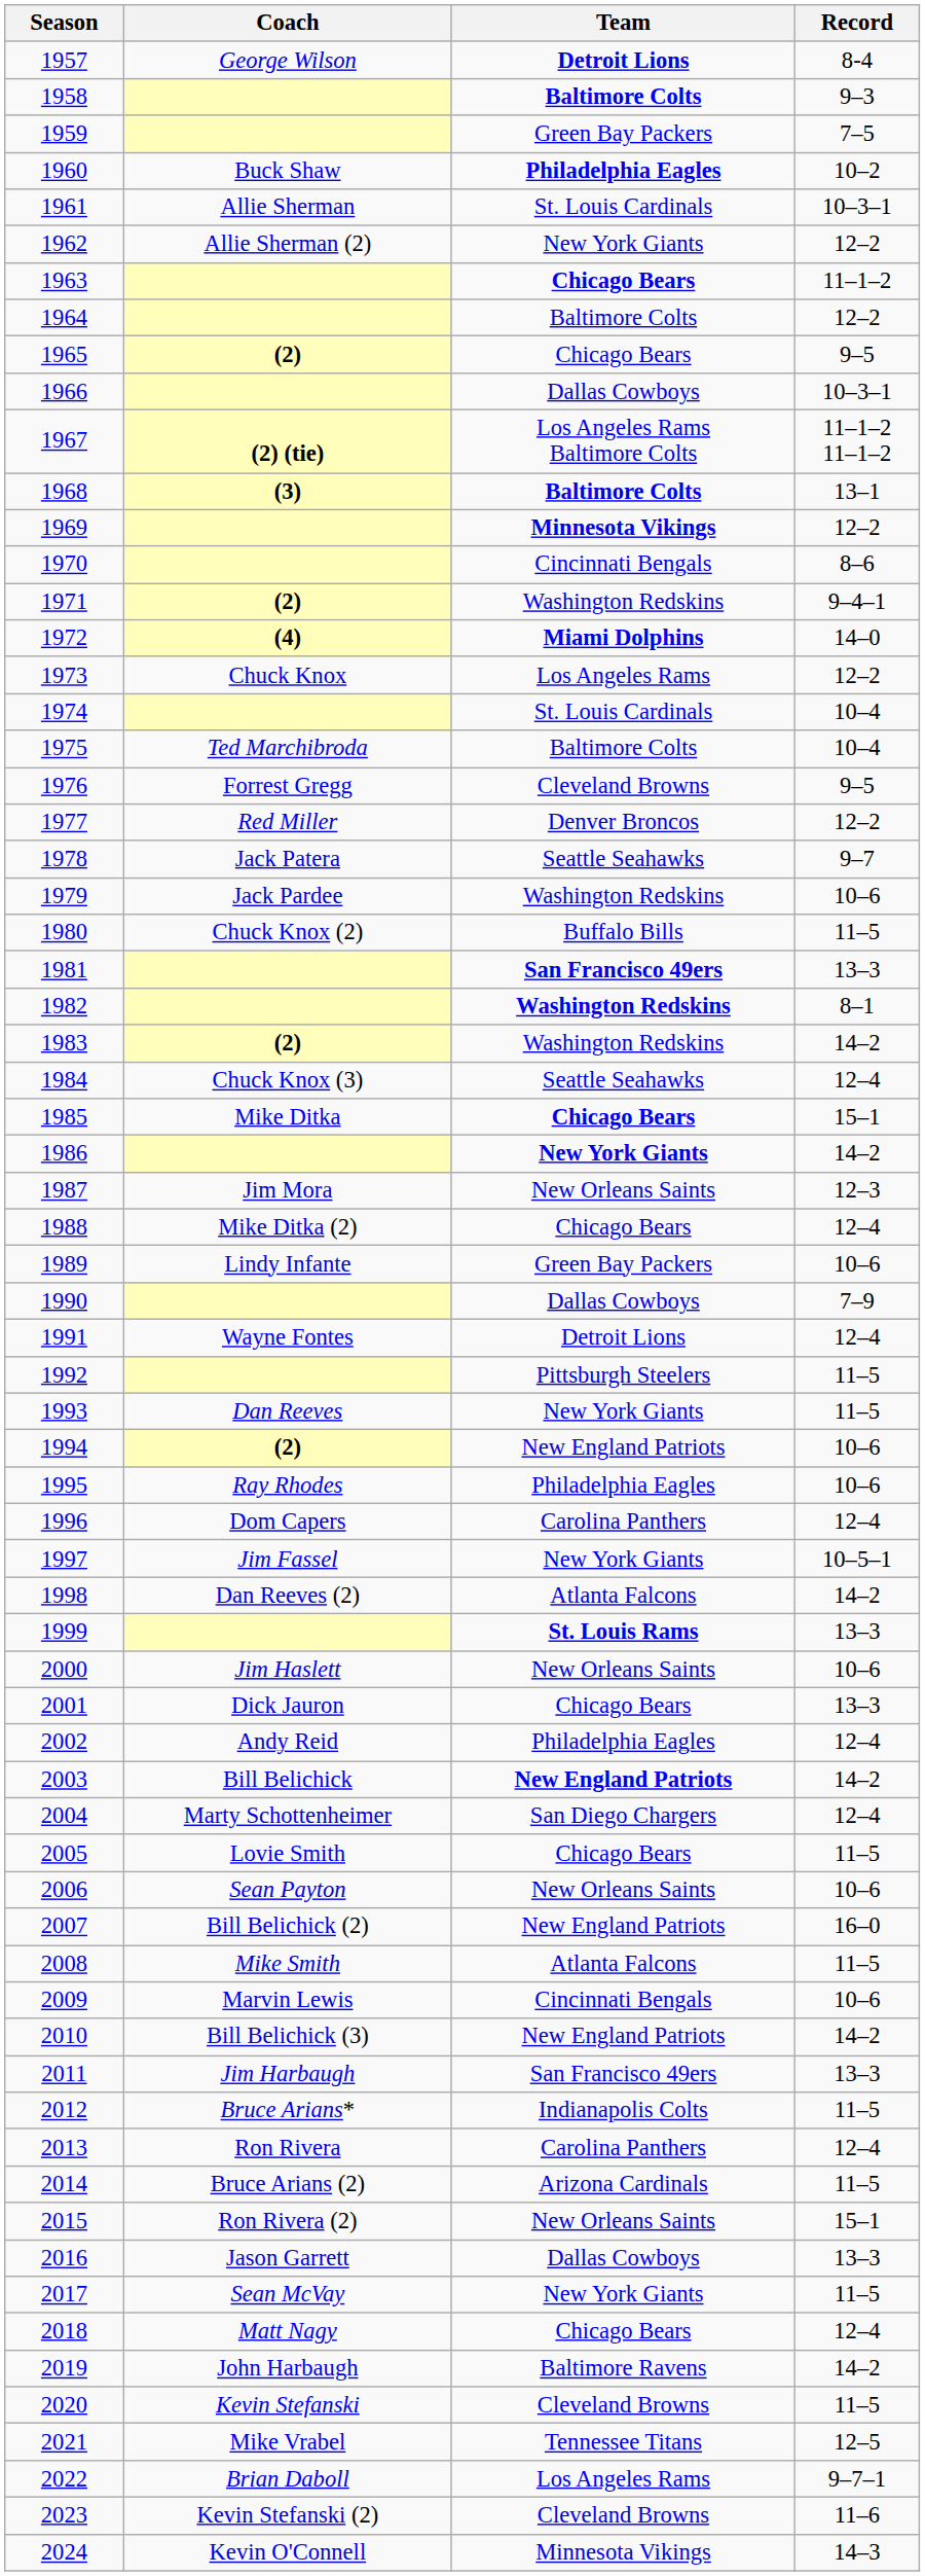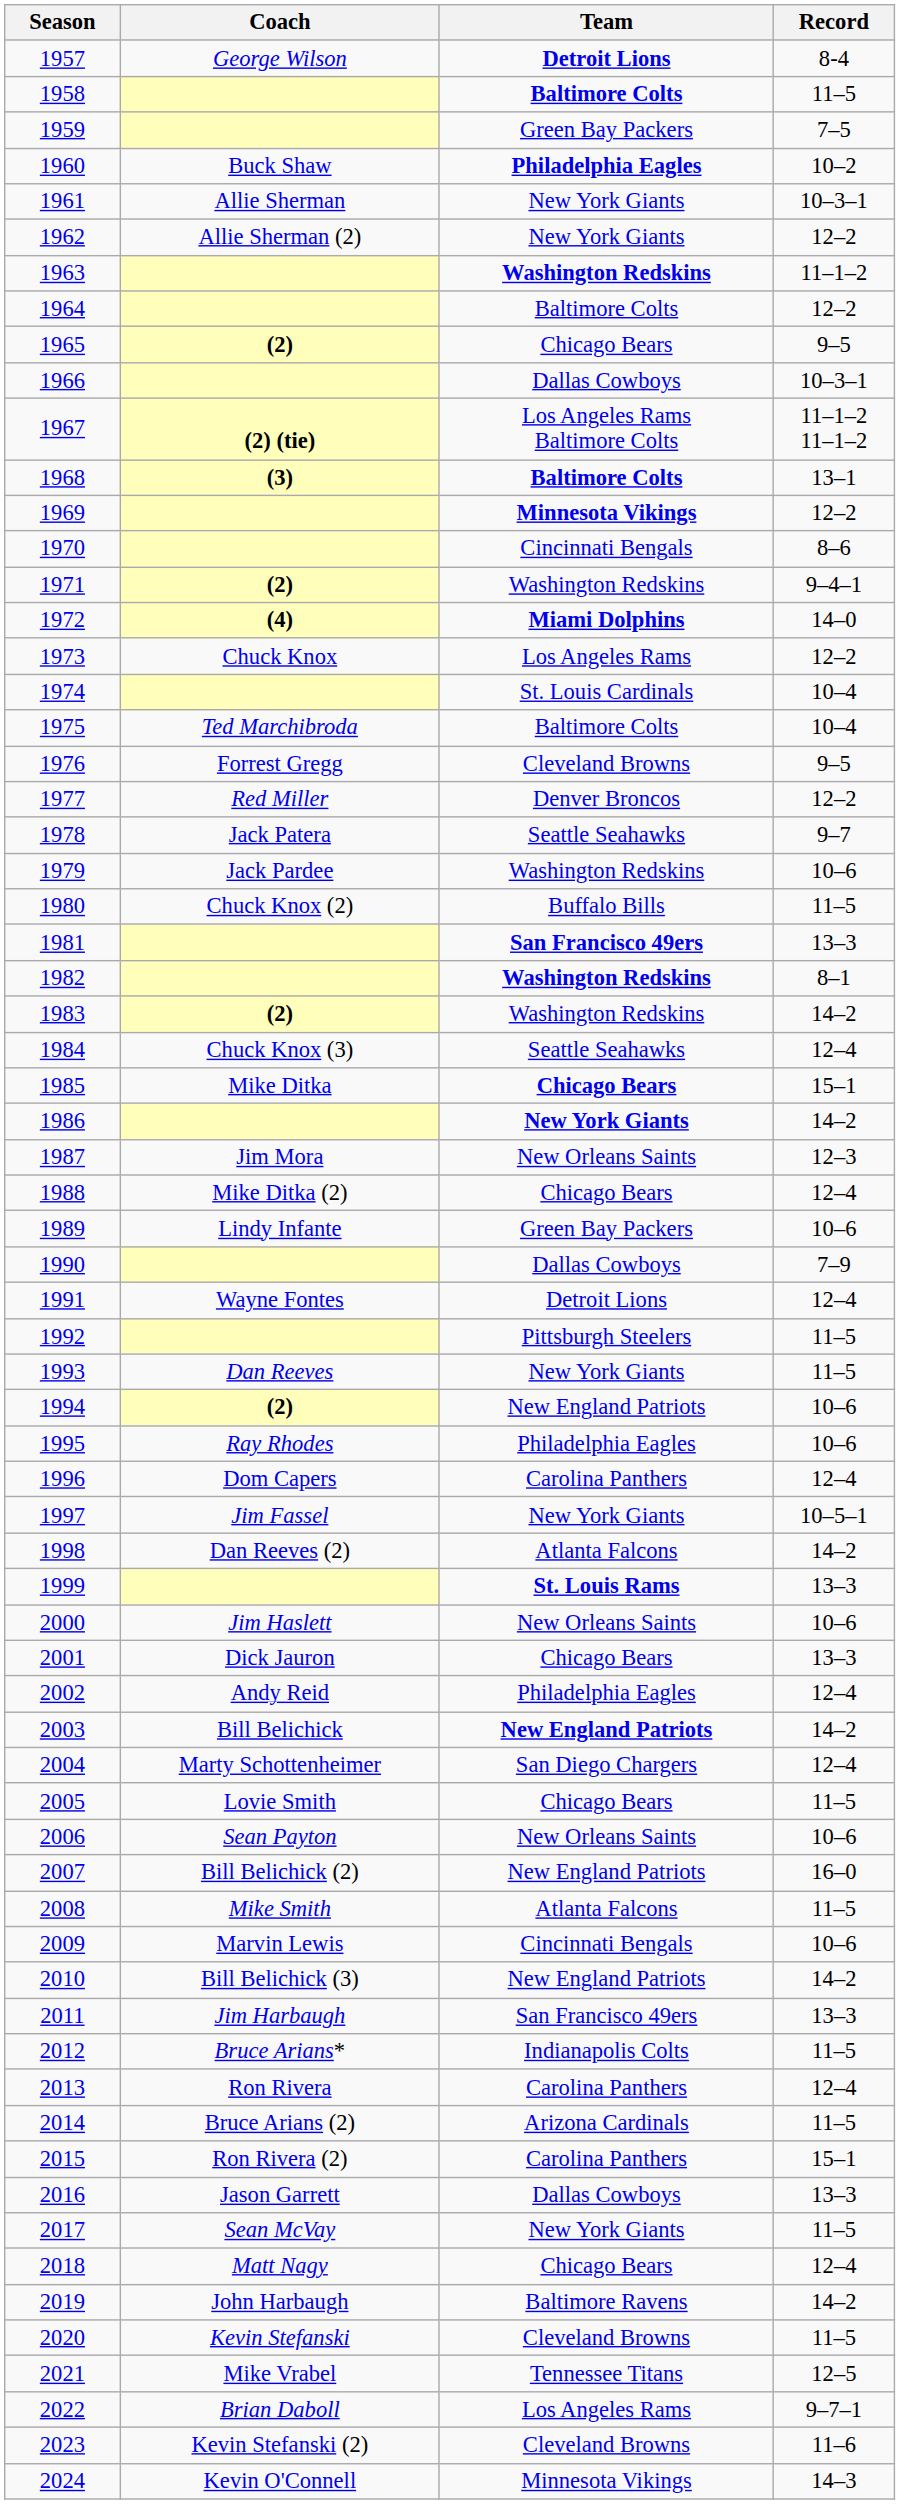 <table class="wikitable sortable plainrowheaders" style="text-align:center" width="50%" summary="Season (sortable), Coach (sortable), Team (sortable), Record" width=440px>
 <tr>
 <th scope="col">Season</th>
 <th scope="col">Coach</th>
 <th scope="col">Team</th>
 <th scope="col" class="unsortable">Record</th>
 </tr>
 <tr>
 <td><a href='#'>1957</a></td>
 <td><a href='#'><em>George Wilson</em></a></td>
 <td><strong><a href='#'>Detroit Lions</a></strong></td>
 <td>8-4</td>
 </tr>
 <tr>
 <td><a href='#'>1958</a></td>
 <th scope="row" style="text-align:center; background:#ffb;"></th>
 <td><strong><a href='#'>Baltimore Colts</a></strong></td>
-<td>9–3</td>
+<td>11–5</td>
 </tr>
 <tr>
 <td><a href='#'>1959</a></td>
 <th scope="row" style="text-align:center; background:#ffb;"><em></em></th>
 <td><a href='#'>Green Bay Packers</a></td>
 <td>7–5</td>
 </tr>
 <tr>
 <td><a href='#'>1960</a></td>
 <td><a href='#'>Buck Shaw</a></td>
 <td><strong><a href='#'>Philadelphia Eagles</a></strong></td>
 <td>10–2</td>
 </tr>
 <tr>
 <td><a href='#'>1961</a></td>
 <td><a href='#'>Allie Sherman</a></td>
-<td><a href='#'>St. Louis Cardinals</a></td>
+<td><a href='#'>New York Giants</a></td>
 <td>10–3–1</td>
 </tr>
 <tr>
 <td><a href='#'>1962</a></td>
 <td><a href='#'>Allie Sherman</a> (2)</td>
 <td><a href='#'>New York Giants</a></td>
 <td>12–2</td>
 </tr>
 <tr>
 <td><a href='#'>1963</a></td>
 <th scope="row" style="text-align:center; background:#ffb;"></th>
-<td><strong><a href='#'>Chicago Bears</a></strong></td>
+<td><strong><a href='#'>Washington Redskins</a></strong></td>
 <td>11–1–2</td>
 </tr>
 <tr>
 <td><a href='#'>1964</a></td>
 <th scope="row" style="text-align:center; background:#ffb;"></th>
 <td><a href='#'>Baltimore Colts</a></td>
 <td>12–2</td>
 </tr>
 <tr>
 <td><a href='#'>1965</a></td>
 <th scope="row" style="text-align:center; background:#ffb;">(2)</th>
 <td><a href='#'>Chicago Bears</a></td>
 <td>9–5</td>
 </tr>
 <tr>
 <td><a href='#'>1966</a></td>
 <th scope="row" style="text-align:center; background:#ffb;"></th>
 <td><a href='#'>Dallas Cowboys</a></td>
 <td>10–3–1</td>
 </tr>
 <tr>
 <td><a href='#'>1967</a></td>
 <th scope="row" style="text-align:center; background:#ffb;"><br>(2) (tie)</th>
 <td><a href='#'>Los Angeles Rams</a><br><a href='#'>Baltimore Colts</a></td>
 <td>11–1–2<br>11–1–2</td>
 </tr>
 <tr>
 <td><a href='#'>1968</a></td>
 <th scope="row" style="text-align:center; background:#ffb;">(3)</th>
 <td><strong><a href='#'>Baltimore Colts</a></strong></td>
 <td>13–1</td>
 </tr>
 <tr>
 <td><a href='#'>1969</a></td>
 <th scope="row" style="text-align:center; background:#ffb;"></th>
 <td><strong><a href='#'>Minnesota Vikings</a></strong></td>
 <td>12–2</td>
 </tr>
 <tr>
 <td><a href='#'>1970</a></td>
 <th scope="row" style="text-align:center; background:#ffb;"></th>
 <td><a href='#'>Cincinnati Bengals</a></td>
 <td>8–6</td>
 </tr>
 <tr>
 <td><a href='#'>1971</a></td>
 <th scope="row" style="text-align:center; background:#ffb;"><em></em>(2)</th>
 <td><a href='#'>Washington Redskins</a></td>
 <td>9–4–1</td>
 </tr>
 <tr>
 <td><a href='#'>1972</a></td>
 <th scope="row" style="text-align:center; background:#ffb;">(4)</th>
 <td><strong><a href='#'>Miami Dolphins</a></strong></td>
 <td>14–0</td>
 </tr>
 <tr>
 <td><a href='#'>1973</a></td>
 <td><a href='#'>Chuck Knox</a></td>
 <td><a href='#'>Los Angeles Rams</a></td>
 <td>12–2</td>
 </tr>
 <tr>
 <td><a href='#'>1974</a></td>
 <th scope="row" style="text-align:center; background:#ffb;"></th>
 <td><a href='#'>St. Louis Cardinals</a></td>
 <td>10–4</td>
 </tr>
 <tr>
 <td><a href='#'>1975</a></td>
 <td><em><a href='#'>Ted Marchibroda</a></em></td>
 <td><a href='#'>Baltimore Colts</a></td>
 <td>10–4</td>
 </tr>
 <tr>
 <td><a href='#'>1976</a></td>
 <td><a href='#'>Forrest Gregg</a></td>
 <td><a href='#'>Cleveland Browns</a></td>
 <td>9–5</td>
 </tr>
 <tr>
 <td><a href='#'>1977</a></td>
 <td><em><a href='#'>Red Miller</a></em></td>
 <td><a href='#'>Denver Broncos</a></td>
 <td>12–2</td>
 </tr>
 <tr>
 <td><a href='#'>1978</a></td>
 <td><a href='#'>Jack Patera</a></td>
 <td><a href='#'>Seattle Seahawks</a></td>
 <td>9–7</td>
 </tr>
 <tr>
 <td><a href='#'>1979</a></td>
 <td><a href='#'>Jack Pardee</a></td>
 <td><a href='#'>Washington Redskins</a></td>
 <td>10–6</td>
 </tr>
 <tr>
 <td><a href='#'>1980</a></td>
 <td><a href='#'>Chuck Knox</a> (2)</td>
 <td><a href='#'>Buffalo Bills</a></td>
 <td>11–5</td>
 </tr>
 <tr>
 <td><a href='#'>1981</a></td>
 <th scope="row" style="text-align:center; background:#ffb;"></th>
 <td><strong><a href='#'>San Francisco 49ers</a></strong></td>
 <td>13–3</td>
 </tr>
 <tr>
 <td><a href='#'>1982</a></td>
 <th scope="row" style="text-align:center; background:#ffb;"></th>
 <td><strong><a href='#'>Washington Redskins</a></strong></td>
 <td>8–1</td>
 </tr>
 <tr>
 <td><a href='#'>1983</a></td>
 <th scope="row" style="text-align:center; background:#ffb;">(2)</th>
 <td><a href='#'>Washington Redskins</a></td>
 <td>14–2</td>
 </tr>
 <tr>
 <td><a href='#'>1984</a></td>
 <td><a href='#'>Chuck Knox</a> (3)</td>
 <td><a href='#'>Seattle Seahawks</a></td>
 <td>12–4</td>
 </tr>
 <tr>
 <td><a href='#'>1985</a></td>
 <td><a href='#'>Mike Ditka</a></td>
 <td><strong><a href='#'>Chicago Bears</a></strong></td>
 <td>15–1</td>
 </tr>
 <tr>
 <td><a href='#'>1986</a></td>
 <th scope="row" style="text-align:center; background:#ffb;"></th>
 <td><strong><a href='#'>New York Giants</a></strong></td>
 <td>14–2</td>
 </tr>
 <tr>
 <td><a href='#'>1987</a></td>
 <td><a href='#'>Jim Mora</a></td>
 <td><a href='#'>New Orleans Saints</a></td>
 <td>12–3</td>
 </tr>
 <tr>
 <td><a href='#'>1988</a></td>
 <td><a href='#'>Mike Ditka</a> (2)</td>
 <td><a href='#'>Chicago Bears</a></td>
 <td>12–4</td>
 </tr>
 <tr>
 <td><a href='#'>1989</a></td>
 <td><a href='#'>Lindy Infante</a></td>
 <td><a href='#'>Green Bay Packers</a></td>
 <td>10–6</td>
 </tr>
 <tr>
 <td><a href='#'>1990</a></td>
 <th scope="row" style="text-align:center; background:#ffb;"></th>
 <td><a href='#'>Dallas Cowboys</a></td>
 <td>7–9</td>
 </tr>
 <tr>
 <td><a href='#'>1991</a></td>
 <td><a href='#'>Wayne Fontes</a></td>
 <td><a href='#'>Detroit Lions</a></td>
 <td>12–4</td>
 </tr>
 <tr>
 <td><a href='#'>1992</a></td>
 <th scope="row" style="text-align:center; background:#ffb;"><em></em></th>
 <td><a href='#'>Pittsburgh Steelers</a></td>
 <td>11–5</td>
 </tr>
 <tr>
 <td><a href='#'>1993</a></td>
 <td><em><a href='#'>Dan Reeves</a></em></td>
 <td><a href='#'>New York Giants</a></td>
 <td>11–5</td>
 </tr>
 <tr>
 <td><a href='#'>1994</a></td>
 <th scope="row" style="text-align:center; background:#ffb;">(2)</th>
 <td><a href='#'>New England Patriots</a></td>
 <td>10–6</td>
 </tr>
 <tr>
 <td><a href='#'>1995</a></td>
 <td><em><a href='#'>Ray Rhodes</a></em></td>
 <td><a href='#'>Philadelphia Eagles</a></td>
 <td>10–6</td>
 </tr>
 <tr>
 <td><a href='#'>1996</a></td>
 <td><a href='#'>Dom Capers</a></td>
 <td><a href='#'>Carolina Panthers</a></td>
 <td>12–4</td>
 </tr>
 <tr>
 <td><a href='#'>1997</a></td>
 <td><em><a href='#'>Jim Fassel</a></em></td>
 <td><a href='#'>New York Giants</a></td>
 <td>10–5–1</td>
 </tr>
 <tr>
 <td><a href='#'>1998</a></td>
 <td><a href='#'>Dan Reeves</a> (2)</td>
 <td><a href='#'>Atlanta Falcons</a></td>
 <td>14–2</td>
 </tr>
 <tr>
 <td><a href='#'>1999</a></td>
 <th scope="row" style="text-align:center; background:#ffb;"></th>
 <td><strong><a href='#'>St. Louis Rams</a></strong></td>
 <td>13–3</td>
 </tr>
 <tr>
 <td><a href='#'>2000</a></td>
 <td><em><a href='#'>Jim Haslett</a></em></td>
 <td><a href='#'>New Orleans Saints</a></td>
 <td>10–6</td>
 </tr>
 <tr>
 <td><a href='#'>2001</a></td>
 <td><a href='#'>Dick Jauron</a></td>
 <td><a href='#'>Chicago Bears</a></td>
 <td>13–3</td>
 </tr>
 <tr>
 <td><a href='#'>2002</a></td>
 <td><a href='#'>Andy Reid</a></td>
 <td><a href='#'>Philadelphia Eagles</a></td>
 <td>12–4</td>
 </tr>
 <tr>
 <td><a href='#'>2003</a></td>
 <td><a href='#'>Bill Belichick</a></td>
 <td><strong><a href='#'>New England Patriots</a></strong></td>
 <td>14–2</td>
 </tr>
 <tr>
 <td><a href='#'>2004</a></td>
 <td><a href='#'>Marty Schottenheimer</a></td>
 <td><a href='#'>San Diego Chargers</a></td>
 <td>12–4</td>
 </tr>
 <tr>
 <td><a href='#'>2005</a></td>
 <td><a href='#'>Lovie Smith</a></td>
 <td><a href='#'>Chicago Bears</a></td>
 <td>11–5</td>
 </tr>
 <tr>
 <td><a href='#'>2006</a></td>
 <td><em><a href='#'>Sean Payton</a></em></td>
 <td><a href='#'>New Orleans Saints</a></td>
 <td>10–6</td>
 </tr>
 <tr>
 <td><a href='#'>2007</a></td>
 <td><a href='#'>Bill Belichick</a> (2)</td>
 <td><a href='#'>New England Patriots</a></td>
 <td>16–0</td>
 </tr>
 <tr>
 <td><a href='#'>2008</a></td>
 <td><a href='#'><em>Mike Smith</em></a></td>
 <td><a href='#'>Atlanta Falcons</a></td>
 <td>11–5</td>
 </tr>
 <tr>
 <td><a href='#'>2009</a></td>
 <td><a href='#'>Marvin Lewis</a></td>
 <td><a href='#'>Cincinnati Bengals</a></td>
 <td>10–6</td>
 </tr>
 <tr>
 <td><a href='#'>2010</a></td>
 <td><a href='#'>Bill Belichick</a> (3)</td>
 <td><a href='#'>New England Patriots</a></td>
 <td>14–2</td>
 </tr>
 <tr>
 <td><a href='#'>2011</a></td>
 <td><em><a href='#'>Jim Harbaugh</a></em></td>
 <td><a href='#'>San Francisco 49ers</a></td>
 <td>13–3</td>
 </tr>
 <tr>
 <td><a href='#'>2012</a></td>
 <td><em><a href='#'>Bruce Arians</a></em>*</td>
 <td><a href='#'>Indianapolis Colts</a></td>
 <td>11–5</td>
 </tr>
 <tr>
 <td><a href='#'>2013</a></td>
 <td><a href='#'>Ron Rivera</a></td>
 <td><a href='#'>Carolina Panthers</a></td>
 <td>12–4</td>
 </tr>
 <tr>
 <td><a href='#'>2014</a></td>
 <td><a href='#'>Bruce Arians</a> (2)</td>
 <td><a href='#'>Arizona Cardinals</a></td>
 <td>11–5</td>
 </tr>
 <tr>
 <td><a href='#'>2015</a></td>
 <td><a href='#'>Ron Rivera</a> (2)</td>
-<td><a href='#'>New Orleans Saints</a></td>
+<td><a href='#'>Carolina Panthers</a></td>
 <td>15–1</td>
 </tr>
 <tr>
 <td><a href='#'>2016</a></td>
 <td><a href='#'>Jason Garrett</a></td>
 <td><a href='#'>Dallas Cowboys</a></td>
 <td>13–3</td>
 </tr>
 <tr>
 <td><a href='#'>2017</a></td>
 <td><em><a href='#'>Sean McVay</a></em></td>
 <td><a href='#'>New York Giants</a></td>
 <td>11–5</td>
 </tr>
 <tr>
 <td><a href='#'>2018</a></td>
 <td><em><a href='#'>Matt Nagy</a></em></td>
 <td><a href='#'>Chicago Bears</a></td>
 <td>12–4</td>
 </tr>
 <tr>
 <td><a href='#'>2019</a></td>
 <td><a href='#'>John Harbaugh</a></td>
 <td><a href='#'>Baltimore Ravens</a></td>
 <td>14–2</td>
 </tr>
 <tr>
 <td><a href='#'>2020</a></td>
 <td><em><a href='#'>Kevin Stefanski</a></em></td>
 <td><a href='#'>Cleveland Browns</a></td>
 <td>11–5</td>
 </tr>
 <tr>
 <td><a href='#'>2021</a></td>
 <td><a href='#'>Mike Vrabel</a></td>
 <td><a href='#'>Tennessee Titans</a></td>
 <td>12–5</td>
 </tr>
 <tr>
 <td><a href='#'>2022</a></td>
 <td><em><a href='#'>Brian Daboll</a></em></td>
 <td><a href='#'>Los Angeles Rams</a></td>
 <td>9–7–1</td>
 </tr>
 <tr>
 <td><a href='#'>2023</a></td>
 <td><a href='#'>Kevin Stefanski</a> (2)</td>
 <td><a href='#'>Cleveland Browns</a></td>
 <td>11–6</td>
 </tr>
 <tr>
 <td><a href='#'>2024</a></td>
 <td><a href='#'>Kevin O'Connell</a></td>
 <td><a href='#'>Minnesota Vikings</a></td>
 <td>14–3</td>
 </tr>
 </table>
